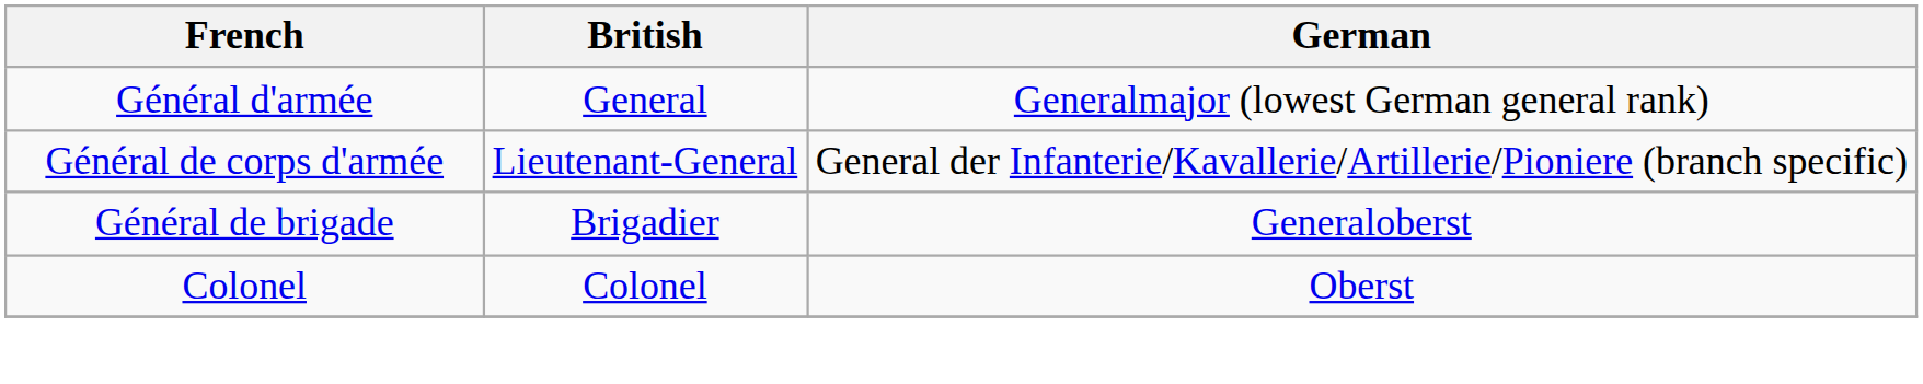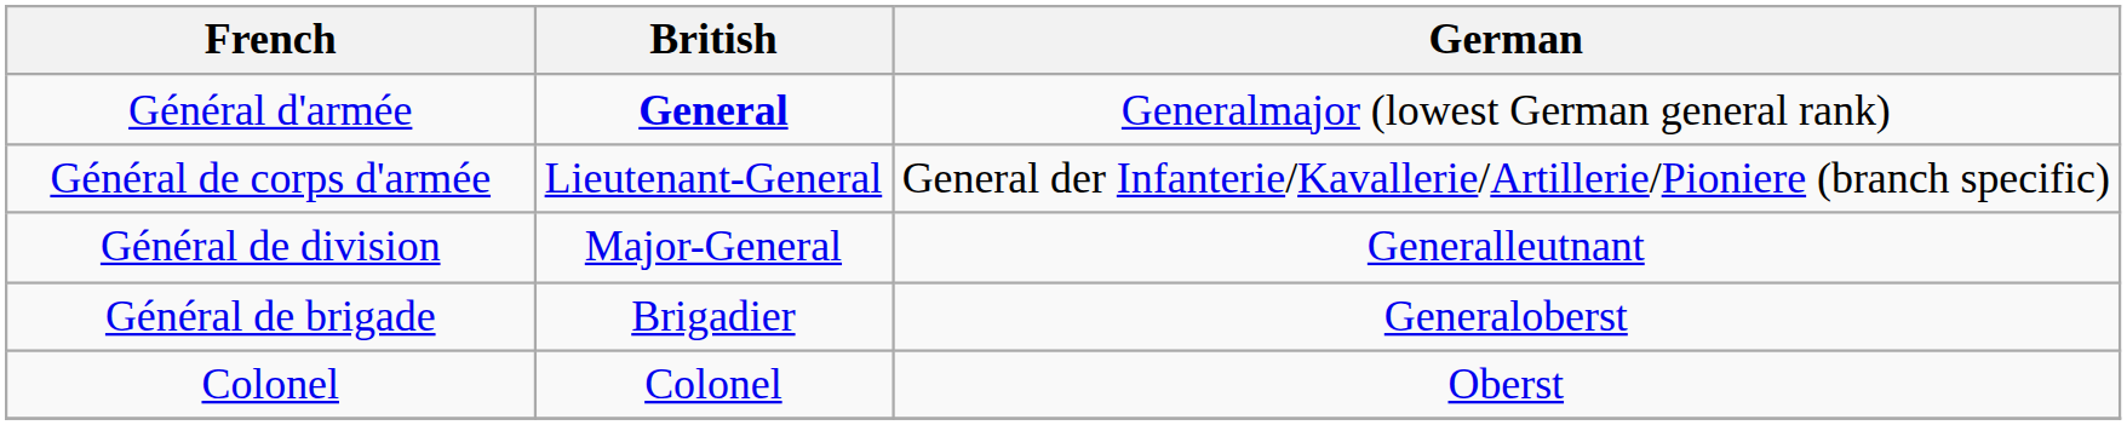 <table class="wikitable" style="text-align: center;">
 <tr>
 <th width=25%>French</th>
 <th>British</th>
 <th>German</th>
 </tr>
 <tr>
 <td><a href='#'>Général d'armée</a></td>
-<td><a href='#'>General</a></td>
+<td><strong><a href='#'>General</a></strong></td>
 <td><a href='#'>Generalmajor</a> (lowest German general rank)</td>
 </tr>
 <tr>
 <td><a href='#'>Général de corps d'armée</a></td>
 <td><a href='#'>Lieutenant-General</a></td>
 <td>General der <a href='#'>Infanterie</a>/<a href='#'>Kavallerie</a>/<a href='#'>Artillerie</a>/<a href='#'>Pioniere</a> (branch specific)</td>
+</tr>
+<tr>
+<td><a href='#'>Général de division</a></td>
+<td><a href='#'>Major-General</a></td>
+<td><a href='#'>Generalleutnant</a></td>
 </tr>
 <tr>
 <td><a href='#'>Général de brigade</a></td>
 <td><a href='#'>Brigadier</a></td>
 <td><a href='#'>Generaloberst</a></td>
 </tr>
 <tr>
 <td><a href='#'>Colonel</a></td>
 <td><a href='#'>Colonel</a></td>
 <td><a href='#'>Oberst</a></td>
 </tr>
 <tr>
 </tr>
 </table>
